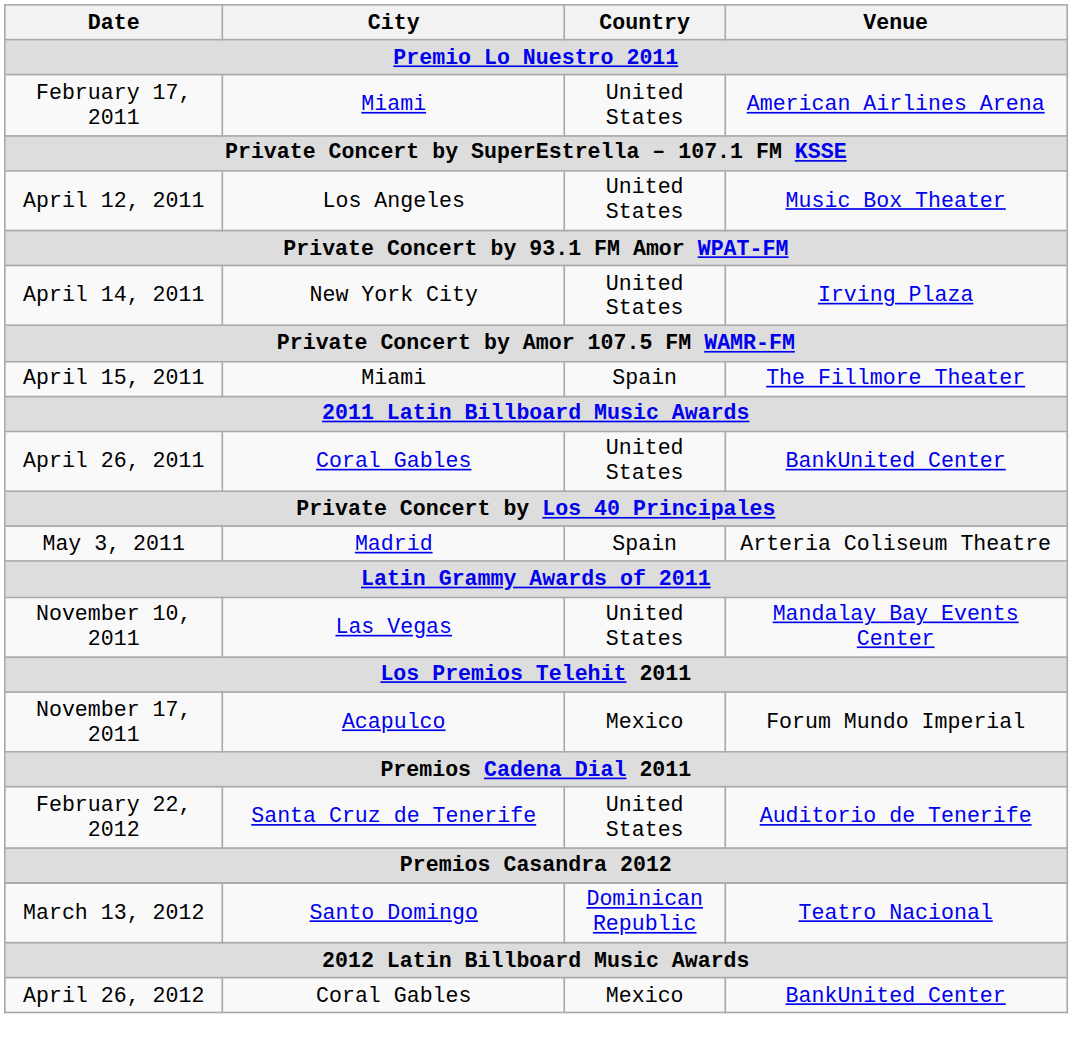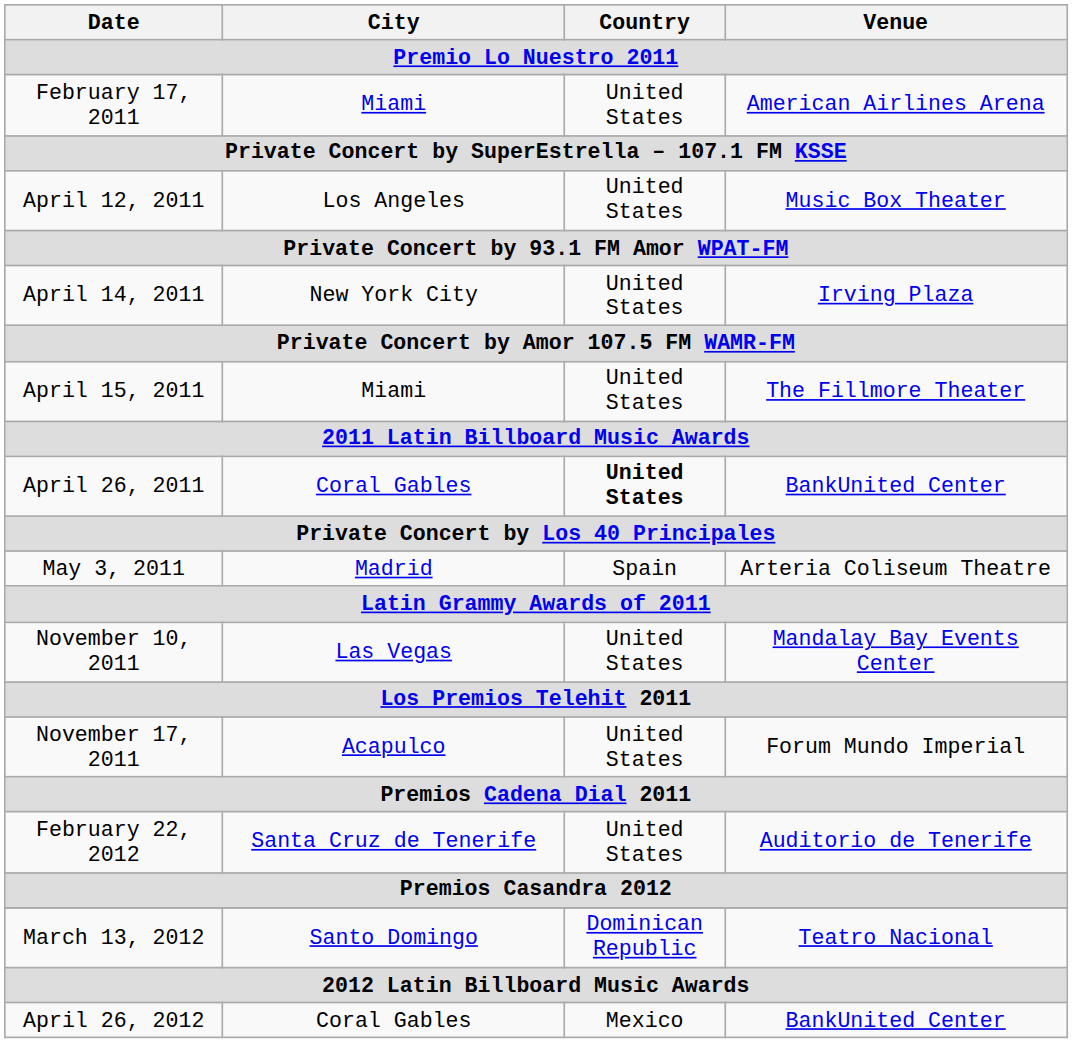 <table class="wikitable" style="text-align:center;">
 <tr>
 <th width="125">Date</th>
 <th width="200">City</th>
 <th width="90">Country</th>
 <th width="200">Venue</th>
 </tr>
 <tr bgcolor="#DDDDDD">
 <td colspan=4><strong><a href='#'>Premio Lo Nuestro 2011</a></strong></td>
 </tr>
 <tr>
 <td>February 17, 2011</td>
 <td><a href='#'>Miami</a></td>
 <td>United States</td>
 <td><a href='#'>American Airlines Arena</a></td>
 </tr>
 <tr bgcolor="#DDDDDD">
 <td colspan=4><strong>Private Concert by SuperEstrella – 107.1 FM <a href='#'>KSSE</a></strong></td>
 </tr>
 <tr>
 <td>April 12, 2011</td>
 <td>Los Angeles</td>
 <td>United States</td>
 <td><a href='#'>Music Box Theater</a></td>
 </tr>
 <tr bgcolor="#DDDDDD">
 <td colspan=4><strong>Private Concert by 93.1 FM Amor <a href='#'>WPAT-FM</a></strong></td>
 </tr>
 <tr>
 <td>April 14, 2011</td>
 <td>New York City</td>
 <td>United States</td>
 <td><a href='#'>Irving Plaza</a></td>
 </tr>
 <tr bgcolor="#DDDDDD">
 <td colspan=4><strong>Private Concert by Amor 107.5 FM  <a href='#'>WAMR-FM</a></strong></td>
 </tr>
 <tr>
 <td>April 15, 2011</td>
 <td>Miami</td>
-<td>Spain</td>
+<td>United States</td>
 <td><a href='#'>The Fillmore Theater</a></td>
 </tr>
 <tr bgcolor="#DDDDDD">
 <td colspan=4><strong><a href='#'>2011 Latin Billboard Music Awards</a></strong></td>
 </tr>
 <tr>
 <td>April 26, 2011</td>
 <td><a href='#'>Coral Gables</a></td>
-<td>United States</td>
+<td><strong>United States</strong></td>
 <td><a href='#'>BankUnited Center</a></td>
 </tr>
 <tr bgcolor="#DDDDDD">
 <td colspan=4><strong>Private Concert by <a href='#'>Los 40 Principales</a></strong></td>
 </tr>
 <tr>
 <td>May 3, 2011</td>
 <td><a href='#'>Madrid</a></td>
 <td>Spain</td>
 <td>Arteria Coliseum Theatre</td>
 </tr>
 <tr bgcolor="#DDDDDD">
 <td colspan=4><strong><a href='#'>Latin Grammy Awards of 2011</a></strong></td>
 </tr>
 <tr>
 <td>November 10, 2011</td>
 <td><a href='#'>Las Vegas</a></td>
 <td>United States</td>
 <td><a href='#'>Mandalay Bay Events Center</a></td>
 </tr>
 <tr bgcolor="#DDDDDD">
 <td colspan=4><strong><a href='#'>Los Premios Telehit</a> 2011</strong></td>
 </tr>
 <tr>
 <td>November 17, 2011</td>
 <td><a href='#'>Acapulco</a></td>
-<td>Mexico</td>
+<td>United States</td>
 <td>Forum Mundo Imperial</td>
 </tr>
 <tr bgcolor="#DDDDDD">
 <td colspan=4><strong>Premios <a href='#'>Cadena Dial</a> 2011</strong></td>
 </tr>
 <tr>
 <td>February 22, 2012</td>
 <td><a href='#'>Santa Cruz de Tenerife</a></td>
 <td>United States</td>
 <td><a href='#'>Auditorio de Tenerife</a></td>
 </tr>
 <tr bgcolor="#DDDDDD">
 <td colspan=4><strong>Premios Casandra 2012</strong></td>
 </tr>
 <tr bgcolor="#CCCCCC">
 </tr>
 <tr>
 <td>March 13, 2012</td>
 <td><a href='#'>Santo Domingo</a></td>
 <td><a href='#'>Dominican Republic</a></td>
 <td><a href='#'>Teatro Nacional</a></td>
 </tr>
 <tr bgcolor="#DDDDDD">
 <td colspan=4><strong>2012 Latin Billboard Music Awards</strong></td>
 </tr>
 <tr>
 <td>April 26, 2012</td>
 <td>Coral Gables</td>
 <td>Mexico</td>
 <td><a href='#'>BankUnited Center</a></td>
 </tr>
 </table>
